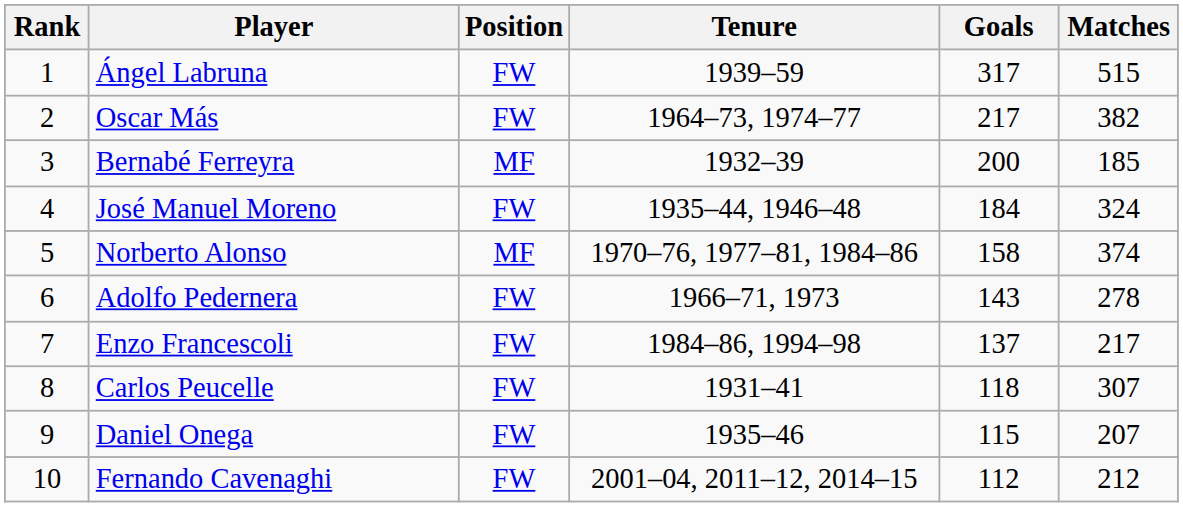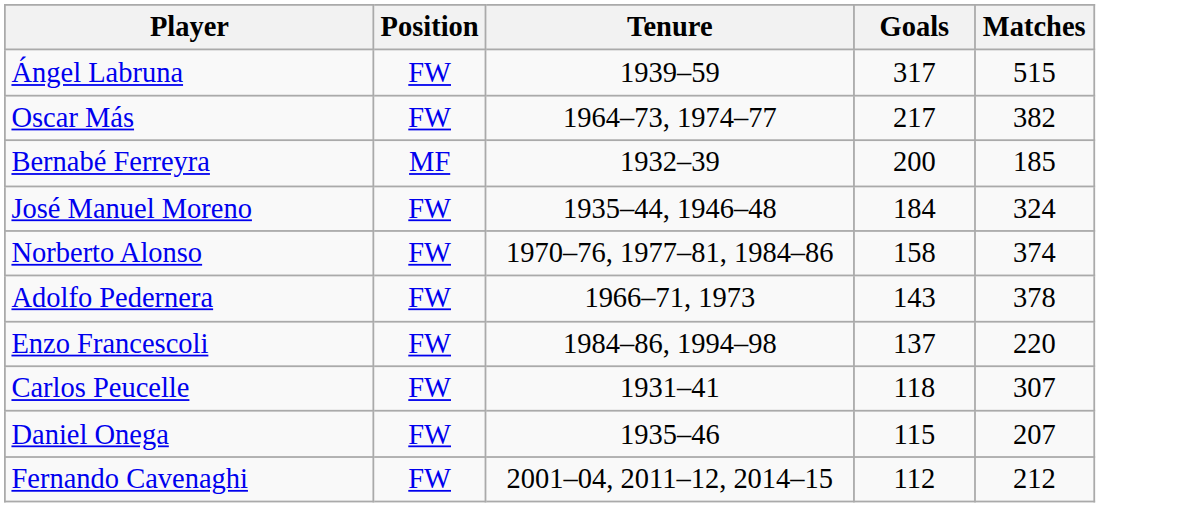 <table class="wikitable sortable" style="text-align:center">
 <tr>
-<th style="width:40px;">Rank</th>
 <th style="width:200px;">Player</th>
 <th style="width:40px;">Position</th>
 <th style="width:200px;">Tenure</th>
 <th style="width:60px;">Goals</th>
 <th style="width:60px;">Matches</th>
 </tr>
 <tr>
-<td>1</td>
 <td style="text-align: left;"> <a href='#'>Ángel Labruna</a></td>
 <td><a href='#'>FW</a></td>
 <td>1939–59</td>
 <td>317</td>
 <td>515</td>
 </tr>
 <tr>
-<td>2</td>
 <td style="text-align: left;"> <a href='#'>Oscar Más</a></td>
 <td><a href='#'>FW</a></td>
 <td>1964–73, 1974–77</td>
 <td>217</td>
 <td>382</td>
 </tr>
 <tr>
-<td>3</td>
 <td style="text-align: left;"> <a href='#'>Bernabé Ferreyra</a></td>
 <td><a href='#'>MF</a></td>
 <td>1932–39</td>
 <td>200</td>
 <td>185</td>
 </tr>
 <tr>
-<td>4</td>
 <td style="text-align: left;"> <a href='#'>José Manuel Moreno</a></td>
 <td><a href='#'>FW</a></td>
 <td>1935–44, 1946–48</td>
 <td>184</td>
 <td>324</td>
 </tr>
 <tr>
-<td>5</td>
 <td style="text-align: left;"> <a href='#'>Norberto Alonso</a></td>
-<td><a href='#'>MF</a></td>
+<td><a href='#'>FW</a></td>
 <td>1970–76, 1977–81, 1984–86</td>
 <td>158</td>
 <td>374</td>
 </tr>
 <tr>
-<td>6</td>
 <td style="text-align: left;"> <a href='#'>Adolfo Pedernera</a></td>
 <td><a href='#'>FW</a></td>
 <td>1966–71, 1973</td>
 <td>143</td>
-<td>278</td>
+<td>378</td>
 </tr>
 <tr>
-<td>7</td>
 <td style="text-align: left;"> <a href='#'>Enzo Francescoli</a></td>
 <td><a href='#'>FW</a></td>
 <td>1984–86, 1994–98</td>
 <td>137</td>
-<td>217</td>
+<td>220</td>
 </tr>
 <tr>
-<td>8</td>
 <td style="text-align: left;"> <a href='#'>Carlos Peucelle</a></td>
 <td><a href='#'>FW</a></td>
 <td>1931–41</td>
 <td>118</td>
 <td>307</td>
 </tr>
 <tr>
-<td>9</td>
 <td style="text-align: left;"> <a href='#'>Daniel Onega</a></td>
 <td><a href='#'>FW</a></td>
 <td>1935–46</td>
 <td>115</td>
 <td>207</td>
 </tr>
 <tr>
-<td>10</td>
 <td style="text-align: left;"> <a href='#'>Fernando Cavenaghi</a></td>
 <td><a href='#'>FW</a></td>
 <td>2001–04, 2011–12, 2014–15</td>
 <td>112</td>
 <td>212</td>
 </tr>
 </table>
